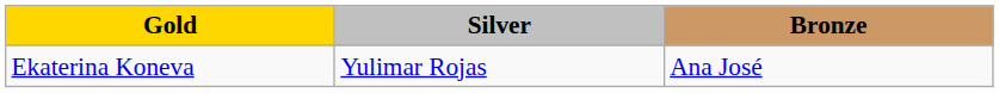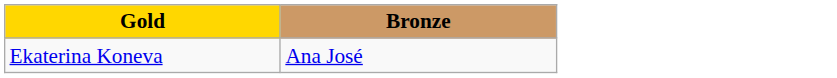 <table class="wikitable" style="text-align:left">
 <tr align="center">
 <td width=200 bgcolor=gold><strong>Gold</strong></td>
-<td width=200 bgcolor=silver><strong>Silver</strong></td>
 <td width=200 bgcolor=CC9966><strong>Bronze</strong></td>
 </tr>
 <tr>
 <td><a href='#'>Ekaterina Koneva</a><br><em></em></td>
-<td><a href='#'>Yulimar Rojas</a><br><em></em></td>
 <td><a href='#'>Ana José</a><br><em></em></td>
 </tr>
 </table>
